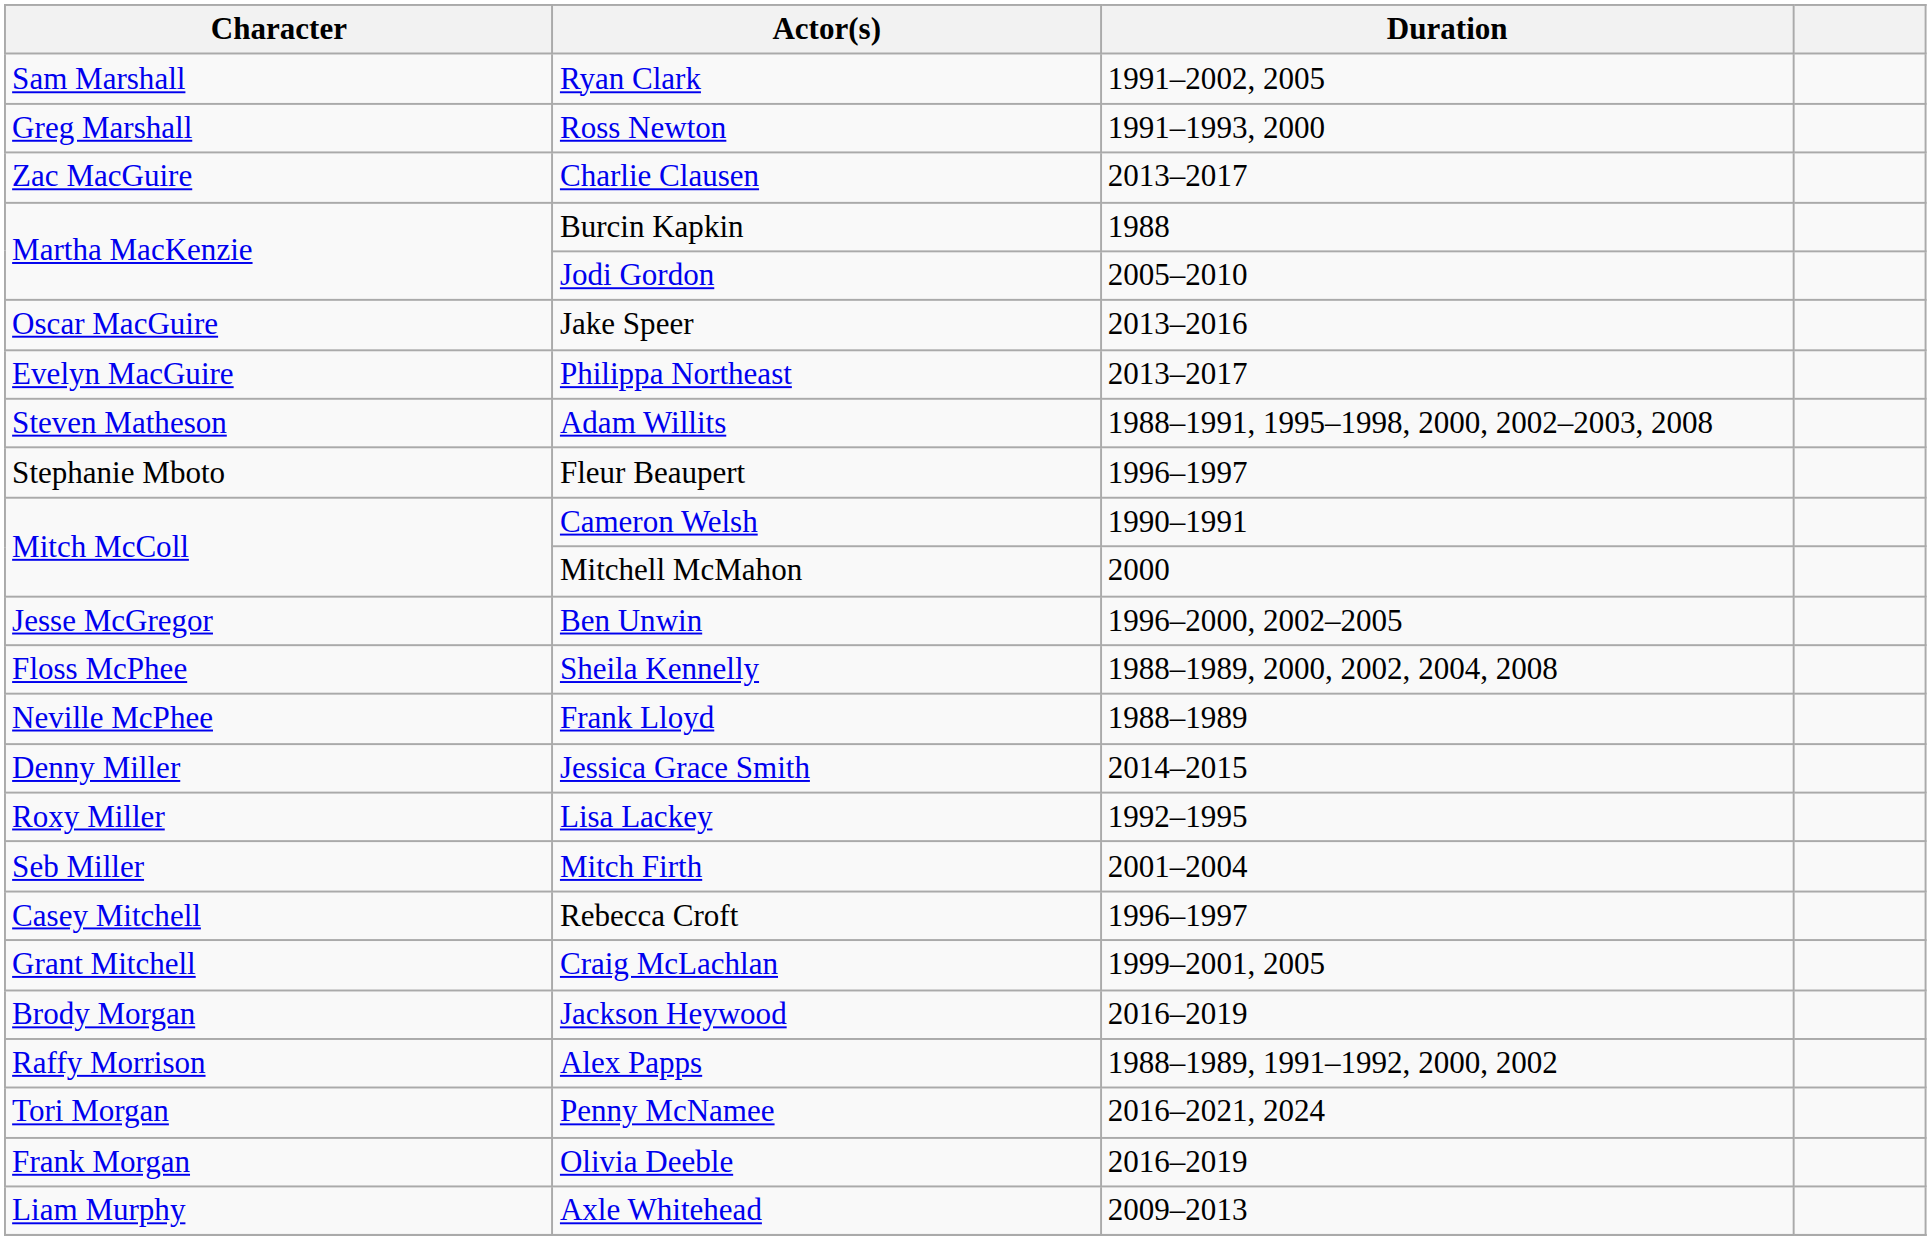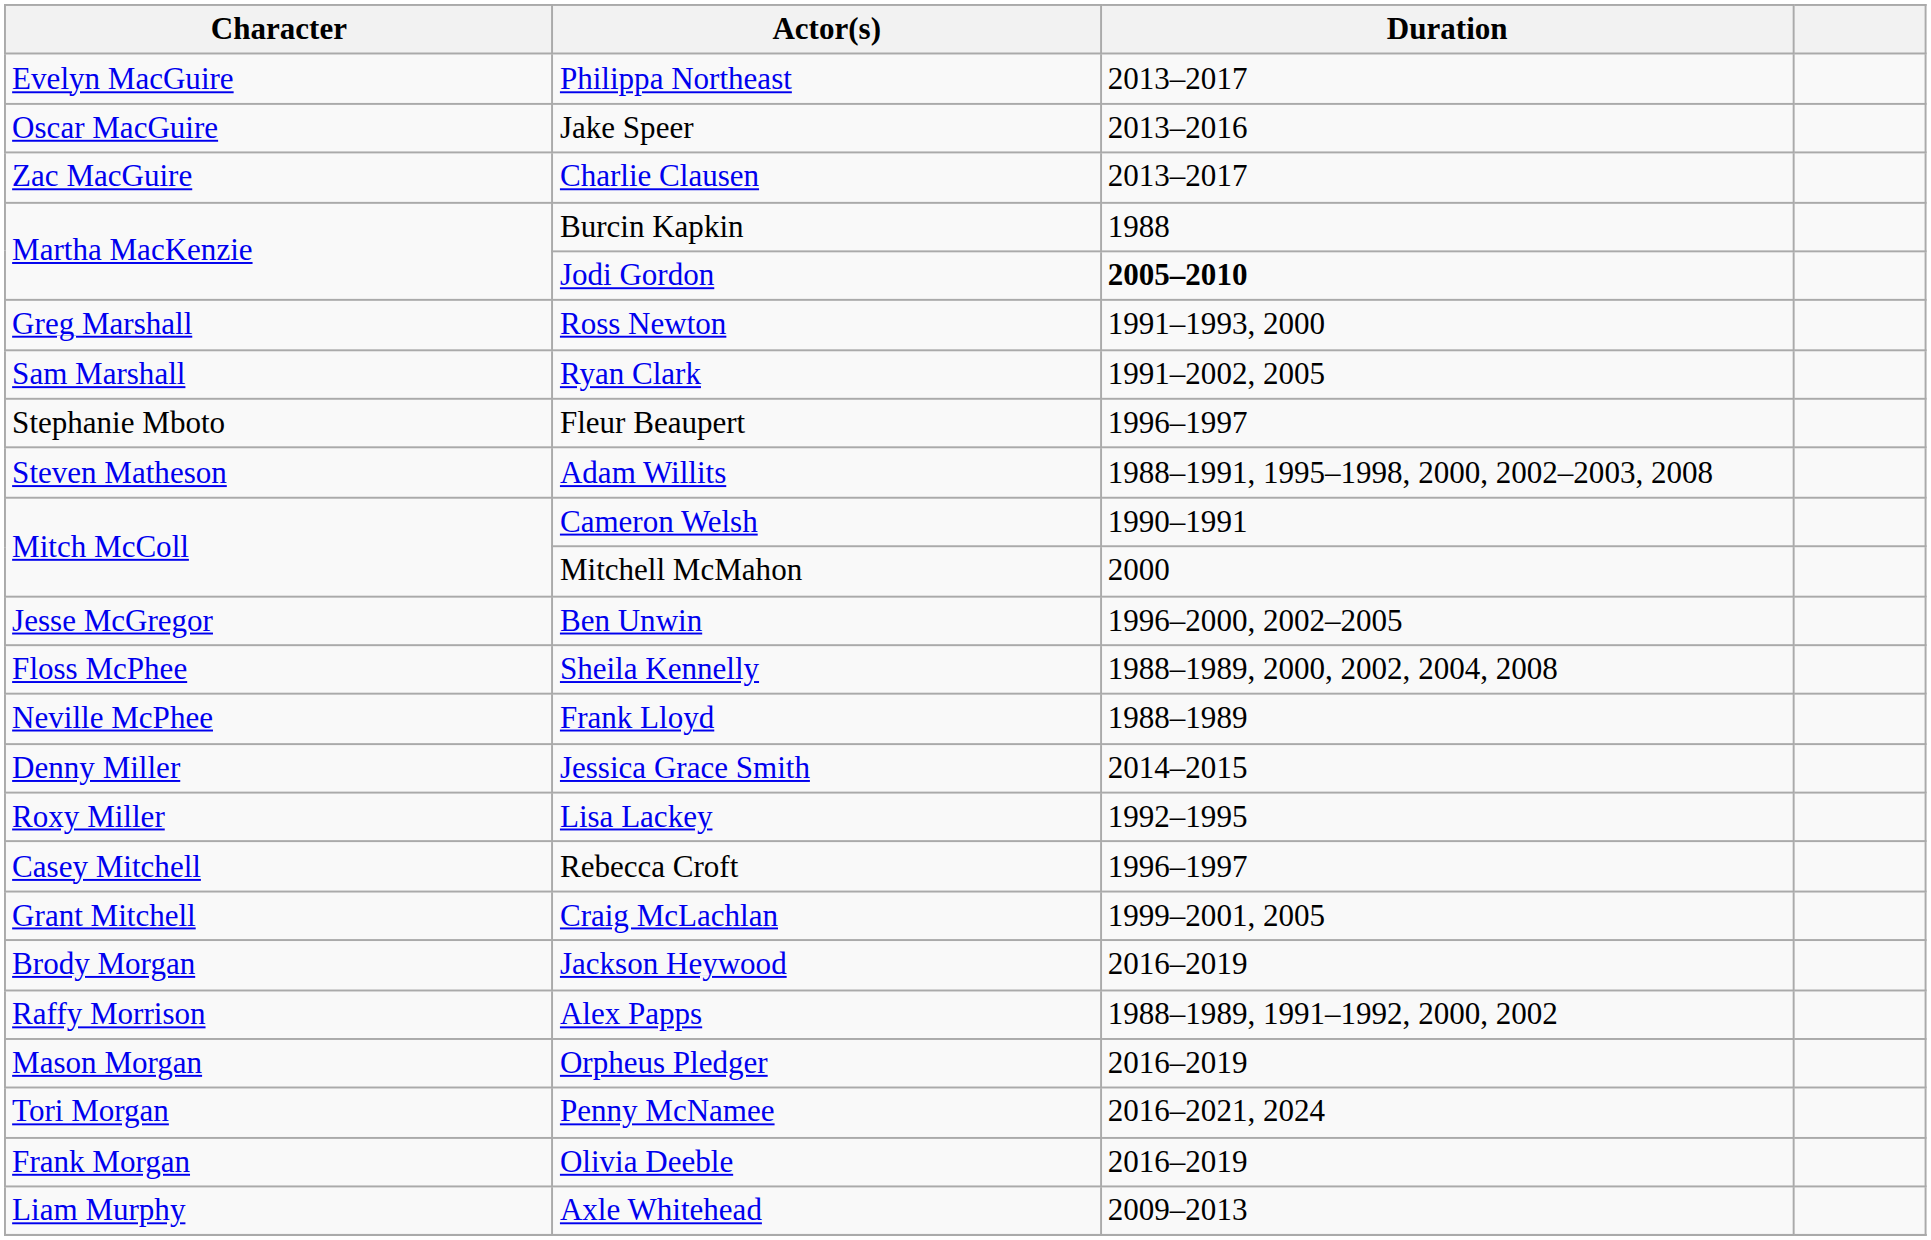 <table class=wikitable>
 <tr>
 <th width=275>Character</th>
 <th width=275>Actor(s)</th>
 <th width=350>Duration</th>
 <th width=60 class=unsortable></th>
 </tr>
 <tr>
-<td><a href='#'>Sam Marshall</a></td>
-<td><a href='#'>Ryan Clark</a></td>
-<td>1991–2002, 2005</td>
+<td><a href='#'>Evelyn MacGuire</a></td>
+<td><a href='#'>Philippa Northeast</a></td>
+<td>2013–2017</td>
 <td></td>
 </tr>
 <tr>
-<td><a href='#'>Greg Marshall</a></td>
-<td><a href='#'>Ross Newton</a></td>
-<td>1991–1993, 2000</td>
+<td><a href='#'>Oscar MacGuire</a></td>
+<td>Jake Speer</td>
+<td>2013–2016</td>
 <td></td>
 </tr>
 <tr>
 <td><a href='#'>Zac MacGuire</a></td>
 <td><a href='#'>Charlie Clausen</a></td>
 <td>2013–2017</td>
 <td></td>
 </tr>
 <tr>
 <td rowspan=2><a href='#'>Martha MacKenzie</a></td>
 <td>Burcin Kapkin</td>
 <td>1988</td>
 <td></td>
 </tr>
 <tr>
 <td><a href='#'>Jodi Gordon</a></td>
-<td>2005–2010</td>
+<td><strong>2005–2010</strong></td>
 <td></td>
 </tr>
 <tr>
-<td><a href='#'>Oscar MacGuire</a></td>
-<td>Jake Speer</td>
-<td>2013–2016</td>
+<td><a href='#'>Greg Marshall</a></td>
+<td><a href='#'>Ross Newton</a></td>
+<td>1991–1993, 2000</td>
 <td></td>
 </tr>
 <tr>
-<td><a href='#'>Evelyn MacGuire</a></td>
-<td><a href='#'>Philippa Northeast</a></td>
-<td>2013–2017</td>
+<td><a href='#'>Sam Marshall</a></td>
+<td><a href='#'>Ryan Clark</a></td>
+<td>1991–2002, 2005</td>
+<td></td>
+</tr>
+<tr>
+<td>Stephanie Mboto</td>
+<td>Fleur Beaupert</td>
+<td>1996–1997</td>
 <td></td>
 </tr>
 <tr>
 <td><a href='#'>Steven Matheson</a></td>
 <td><a href='#'>Adam Willits</a></td>
 <td>1988–1991, 1995–1998, 2000, 2002–2003, 2008</td>
-<td></td>
-</tr>
-<tr>
-<td>Stephanie Mboto</td>
-<td>Fleur Beaupert</td>
-<td>1996–1997</td>
 <td></td>
 </tr>
 <tr>
 <td rowspan=2><a href='#'>Mitch McColl</a></td>
 <td><a href='#'>Cameron Welsh</a></td>
 <td>1990–1991</td>
 <td></td>
 </tr>
 <tr>
 <td>Mitchell McMahon</td>
 <td>2000</td>
 <td></td>
 </tr>
 <tr>
 <td><a href='#'>Jesse McGregor</a></td>
 <td><a href='#'>Ben Unwin</a></td>
 <td>1996–2000, 2002–2005</td>
 <td></td>
 </tr>
 <tr>
 <td><a href='#'>Floss McPhee</a></td>
 <td><a href='#'>Sheila Kennelly</a></td>
 <td>1988–1989, 2000, 2002, 2004, 2008</td>
 <td></td>
 </tr>
 <tr>
 <td><a href='#'>Neville McPhee</a></td>
 <td><a href='#'>Frank Lloyd</a></td>
 <td>1988–1989</td>
 <td></td>
 </tr>
 <tr>
 <td><a href='#'>Denny Miller</a></td>
 <td><a href='#'>Jessica Grace Smith</a></td>
 <td>2014–2015</td>
 <td></td>
 </tr>
 <tr>
 <td><a href='#'>Roxy Miller</a></td>
 <td><a href='#'>Lisa Lackey</a></td>
 <td>1992–1995</td>
 <td></td>
 </tr>
 <tr>
-<td><a href='#'>Seb Miller</a></td>
-<td><a href='#'>Mitch Firth</a></td>
-<td>2001–2004</td>
-<td></td>
-</tr>
-<tr>
 <td><a href='#'>Casey Mitchell</a></td>
 <td>Rebecca Croft</td>
 <td>1996–1997</td>
 <td></td>
 </tr>
 <tr>
 <td><a href='#'>Grant Mitchell</a></td>
 <td><a href='#'>Craig McLachlan</a></td>
 <td>1999–2001, 2005</td>
 <td></td>
 </tr>
 <tr>
 <td><a href='#'>Brody Morgan</a></td>
 <td><a href='#'>Jackson Heywood</a></td>
 <td>2016–2019</td>
 <td></td>
 </tr>
 <tr>
 <td><a href='#'>Raffy Morrison</a></td>
 <td><a href='#'>Alex Papps</a></td>
 <td>1988–1989, 1991–1992, 2000, 2002</td>
 <td></td>
 </tr>
 <tr>
+<td><a href='#'>Mason Morgan</a></td>
+<td><a href='#'>Orpheus Pledger</a></td>
+<td>2016–2019</td>
+<td></td>
+</tr>
+<tr>
 <td><a href='#'>Tori Morgan</a></td>
 <td><a href='#'>Penny McNamee</a></td>
 <td>2016–2021, 2024</td>
 <td></td>
 </tr>
 <tr>
 <td><a href='#'>Frank Morgan</a></td>
 <td><a href='#'>Olivia Deeble</a></td>
 <td>2016–2019</td>
 <td></td>
 </tr>
 <tr>
 <td><a href='#'>Liam Murphy</a></td>
 <td><a href='#'>Axle Whitehead</a></td>
 <td>2009–2013</td>
 <td></td>
 </tr>
 <tr>
 </tr>
 </table>
